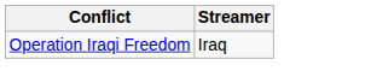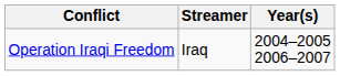 <table class=wikitable>
 <tr>
 <th>Conflict</th>
 <th>Streamer</th>
+<th>Year(s)</th>
 </tr>
 <tr>
 <td><a href='#'>Operation Iraqi Freedom</a></td>
 <td>Iraq</td>
+<td>2004–2005<br>2006–2007</td>
 </tr>
 </table>
